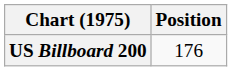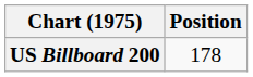 <table class="wikitable sortable plainrowheaders" style="text-align:center;">
 <tr>
 <th scope="col">Chart (1975)</th>
 <th scope="col">Position</th>
 </tr>
 <tr>
 <th scope="row">US <em>Billboard</em> 200</th>
-<td>176</td>
+<td>178</td>
 </tr>
 </table>
